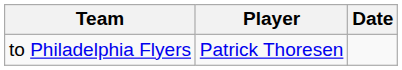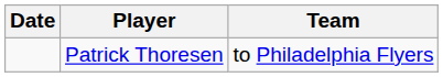 <table class="wikitable">
 <tr>
+<th>Date</th>
+<th>Player</th>
 <th>Team</th>
-<th>Player</th>
-<th>Date</th>
 </tr>
 <tr>
+<td></td>
+<td><a href='#'>Patrick Thoresen</a></td>
 <td>to <a href='#'>Philadelphia Flyers</a></td>
-<td><a href='#'>Patrick Thoresen</a></td>
-<td></td>
 </tr>
 </table>
